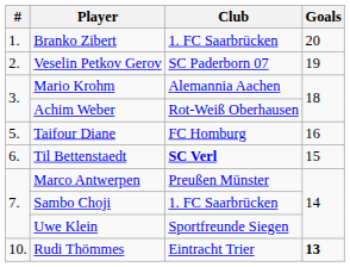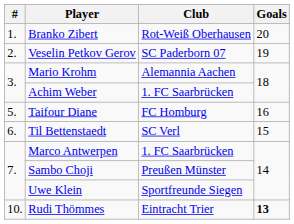 <table class="wikitable">
 <tr>
 <th>#</th>
 <th>Player</th>
 <th>Club</th>
 <th>Goals</th>
 </tr>
 <tr>
 <td>1.</td>
 <td> <a href='#'>Branko Zibert</a></td>
-<td><a href='#'>1. FC Saarbrücken</a></td>
+<td><a href='#'>Rot-Weiß Oberhausen</a></td>
 <td>20</td>
 </tr>
 <tr>
 <td>2.</td>
 <td> <a href='#'>Veselin Petkov Gerov</a></td>
 <td><a href='#'>SC Paderborn 07</a></td>
 <td>19</td>
 </tr>
 <tr>
 <td rowspan="2">3.</td>
 <td> <a href='#'>Mario Krohm</a></td>
 <td><a href='#'>Alemannia Aachen</a></td>
 <td rowspan="2">18</td>
 </tr>
 <tr>
 <td> <a href='#'>Achim Weber</a></td>
-<td><a href='#'>Rot-Weiß Oberhausen</a></td>
+<td><a href='#'>1. FC Saarbrücken</a></td>
 </tr>
 <tr>
 <td>5.</td>
 <td> <a href='#'>Taifour Diane</a></td>
 <td><a href='#'>FC Homburg</a></td>
 <td>16</td>
 </tr>
 <tr>
 <td>6.</td>
 <td> <a href='#'>Til Bettenstaedt</a></td>
-<td><strong><a href='#'>SC Verl</a></strong></td>
+<td><a href='#'>SC Verl</a></td>
 <td>15</td>
 </tr>
 <tr>
 <td rowspan="3">7.</td>
 <td> <a href='#'>Marco Antwerpen</a></td>
-<td><a href='#'>Preußen Münster</a></td>
+<td><a href='#'>1. FC Saarbrücken</a></td>
 <td rowspan="3">14</td>
 </tr>
 <tr>
 <td> <a href='#'>Sambo Choji</a></td>
-<td><a href='#'>1. FC Saarbrücken</a></td>
+<td><a href='#'>Preußen Münster</a></td>
 </tr>
 <tr>
 <td> <a href='#'>Uwe Klein</a></td>
 <td><a href='#'>Sportfreunde Siegen</a></td>
 </tr>
 <tr>
 <td>10.</td>
 <td> <a href='#'>Rudi Thömmes</a></td>
 <td><a href='#'>Eintracht Trier</a></td>
 <td><strong>13</strong></td>
 </tr>
 </table>
